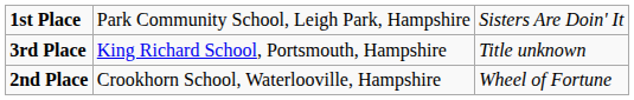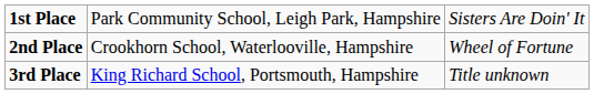 <table class="wikitable">
 <tr>
 <td><strong>1st Place</strong></td>
 <td>Park Community School, Leigh Park, Hampshire</td>
 <td><em>Sisters Are Doin' It</em></td>
 </tr>
 <tr>
+<td><strong>2nd Place</strong></td>
+<td>Crookhorn School, Waterlooville, Hampshire</td>
+<td><em>Wheel of Fortune</em></td>
+</tr>
+<tr>
 <td><strong>3rd Place</strong></td>
 <td><a href='#'>King Richard School</a>, Portsmouth, Hampshire</td>
 <td><em>Title unknown</em></td>
 </tr>
-<tr>
-<td><strong>2nd Place</strong></td>
-<td>Crookhorn School, Waterlooville, Hampshire</td>
-<td><em>Wheel of Fortune</em></td>
-</tr>
 </table>
